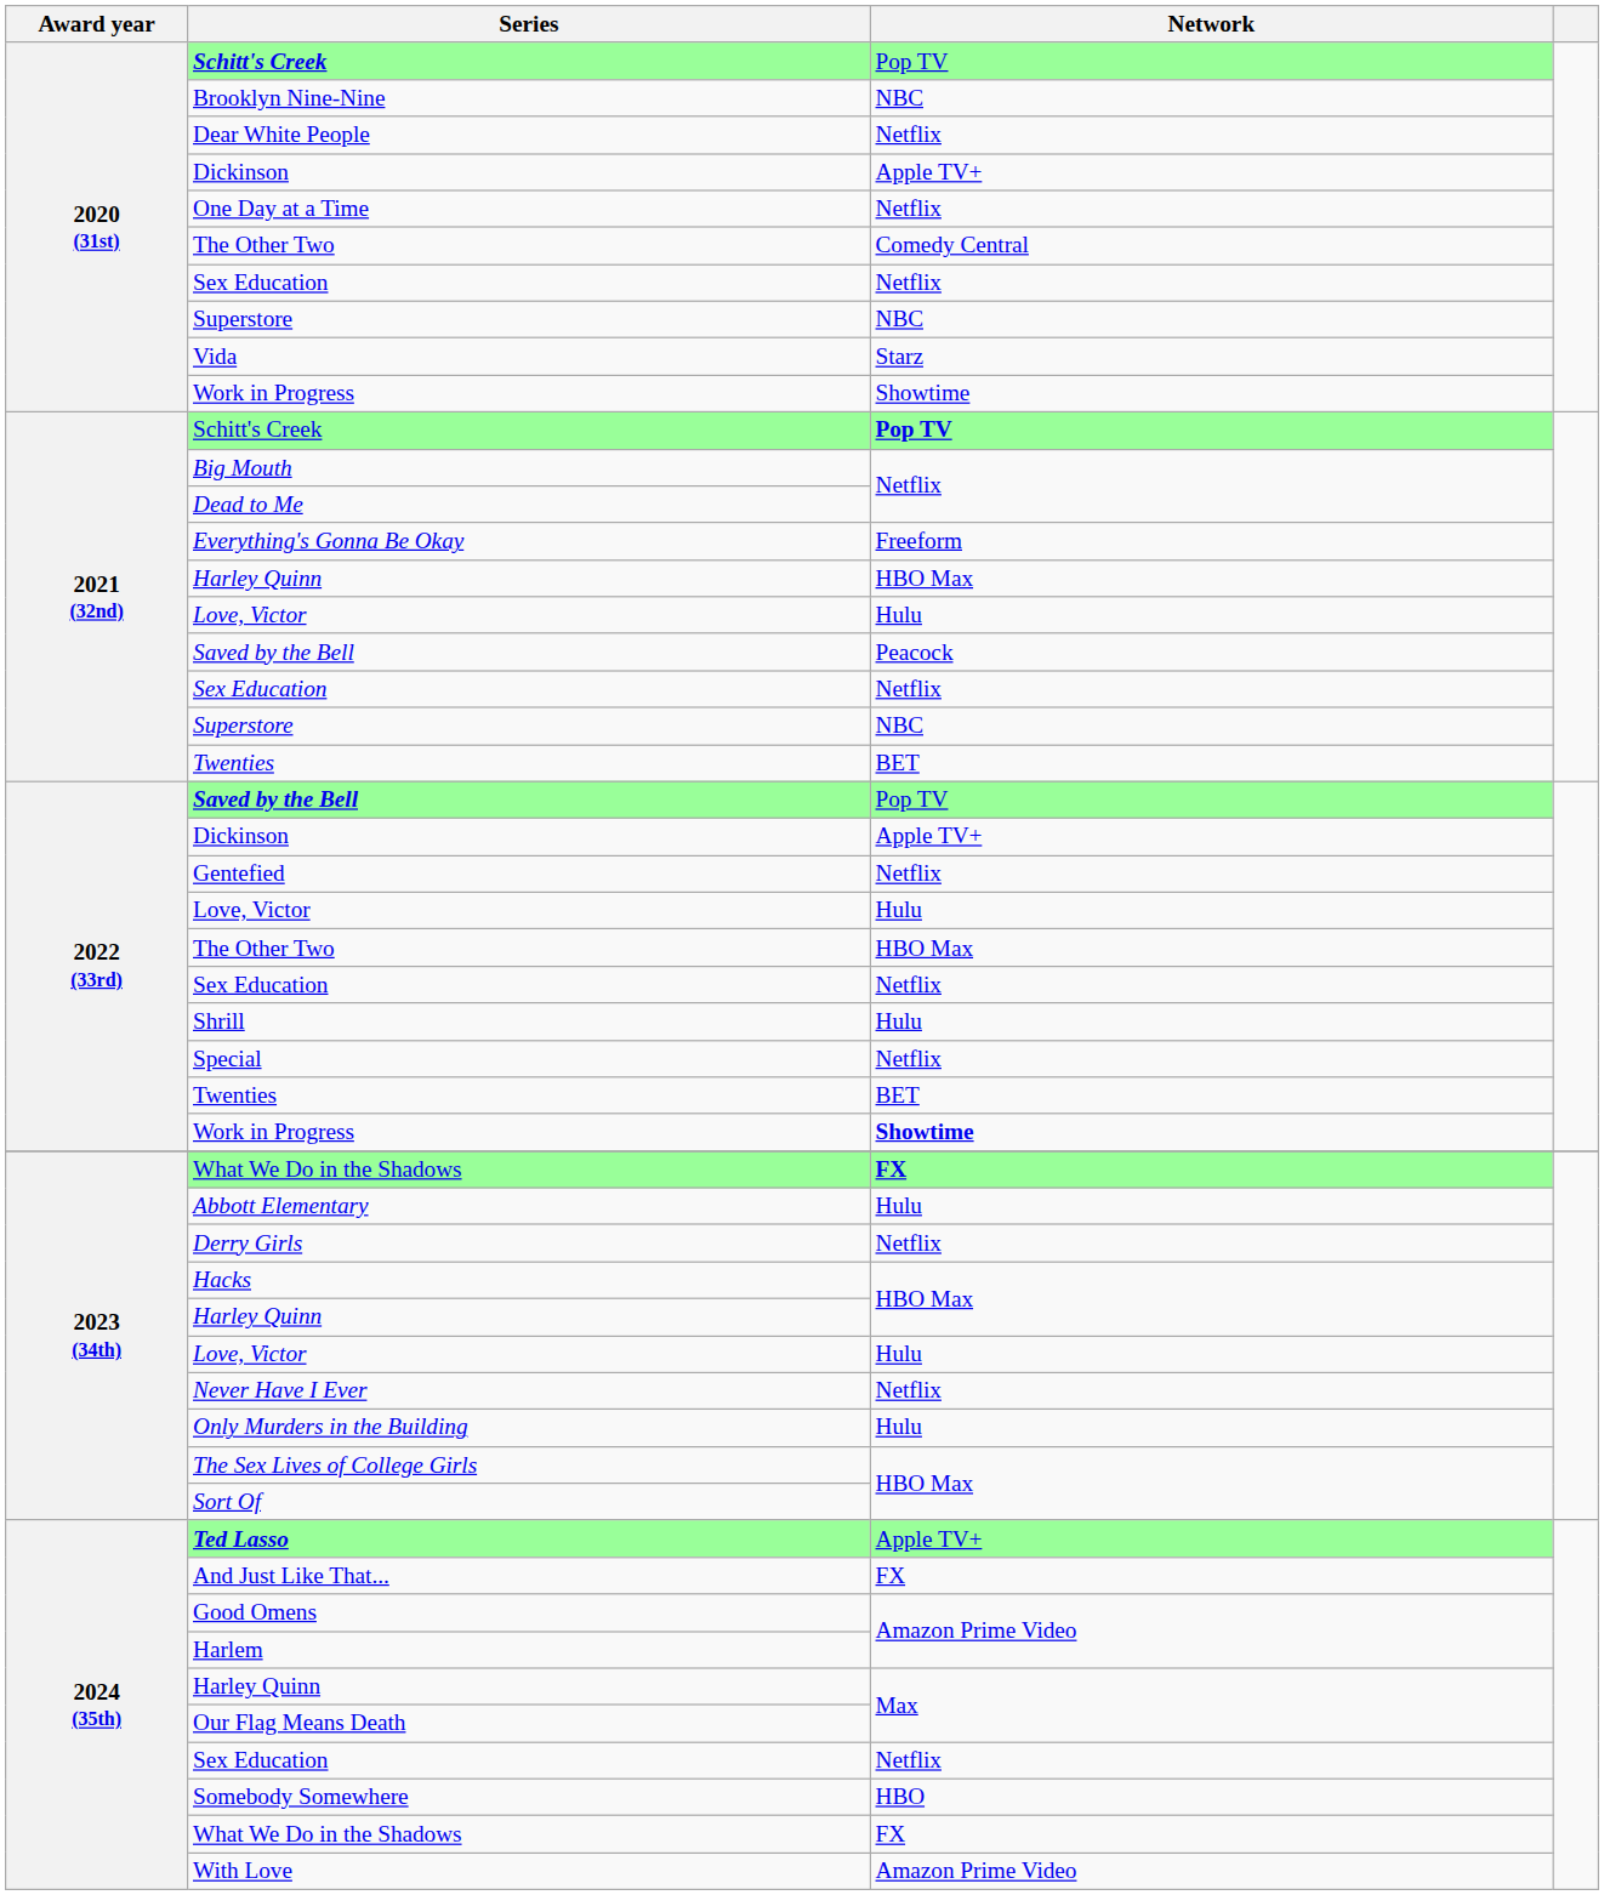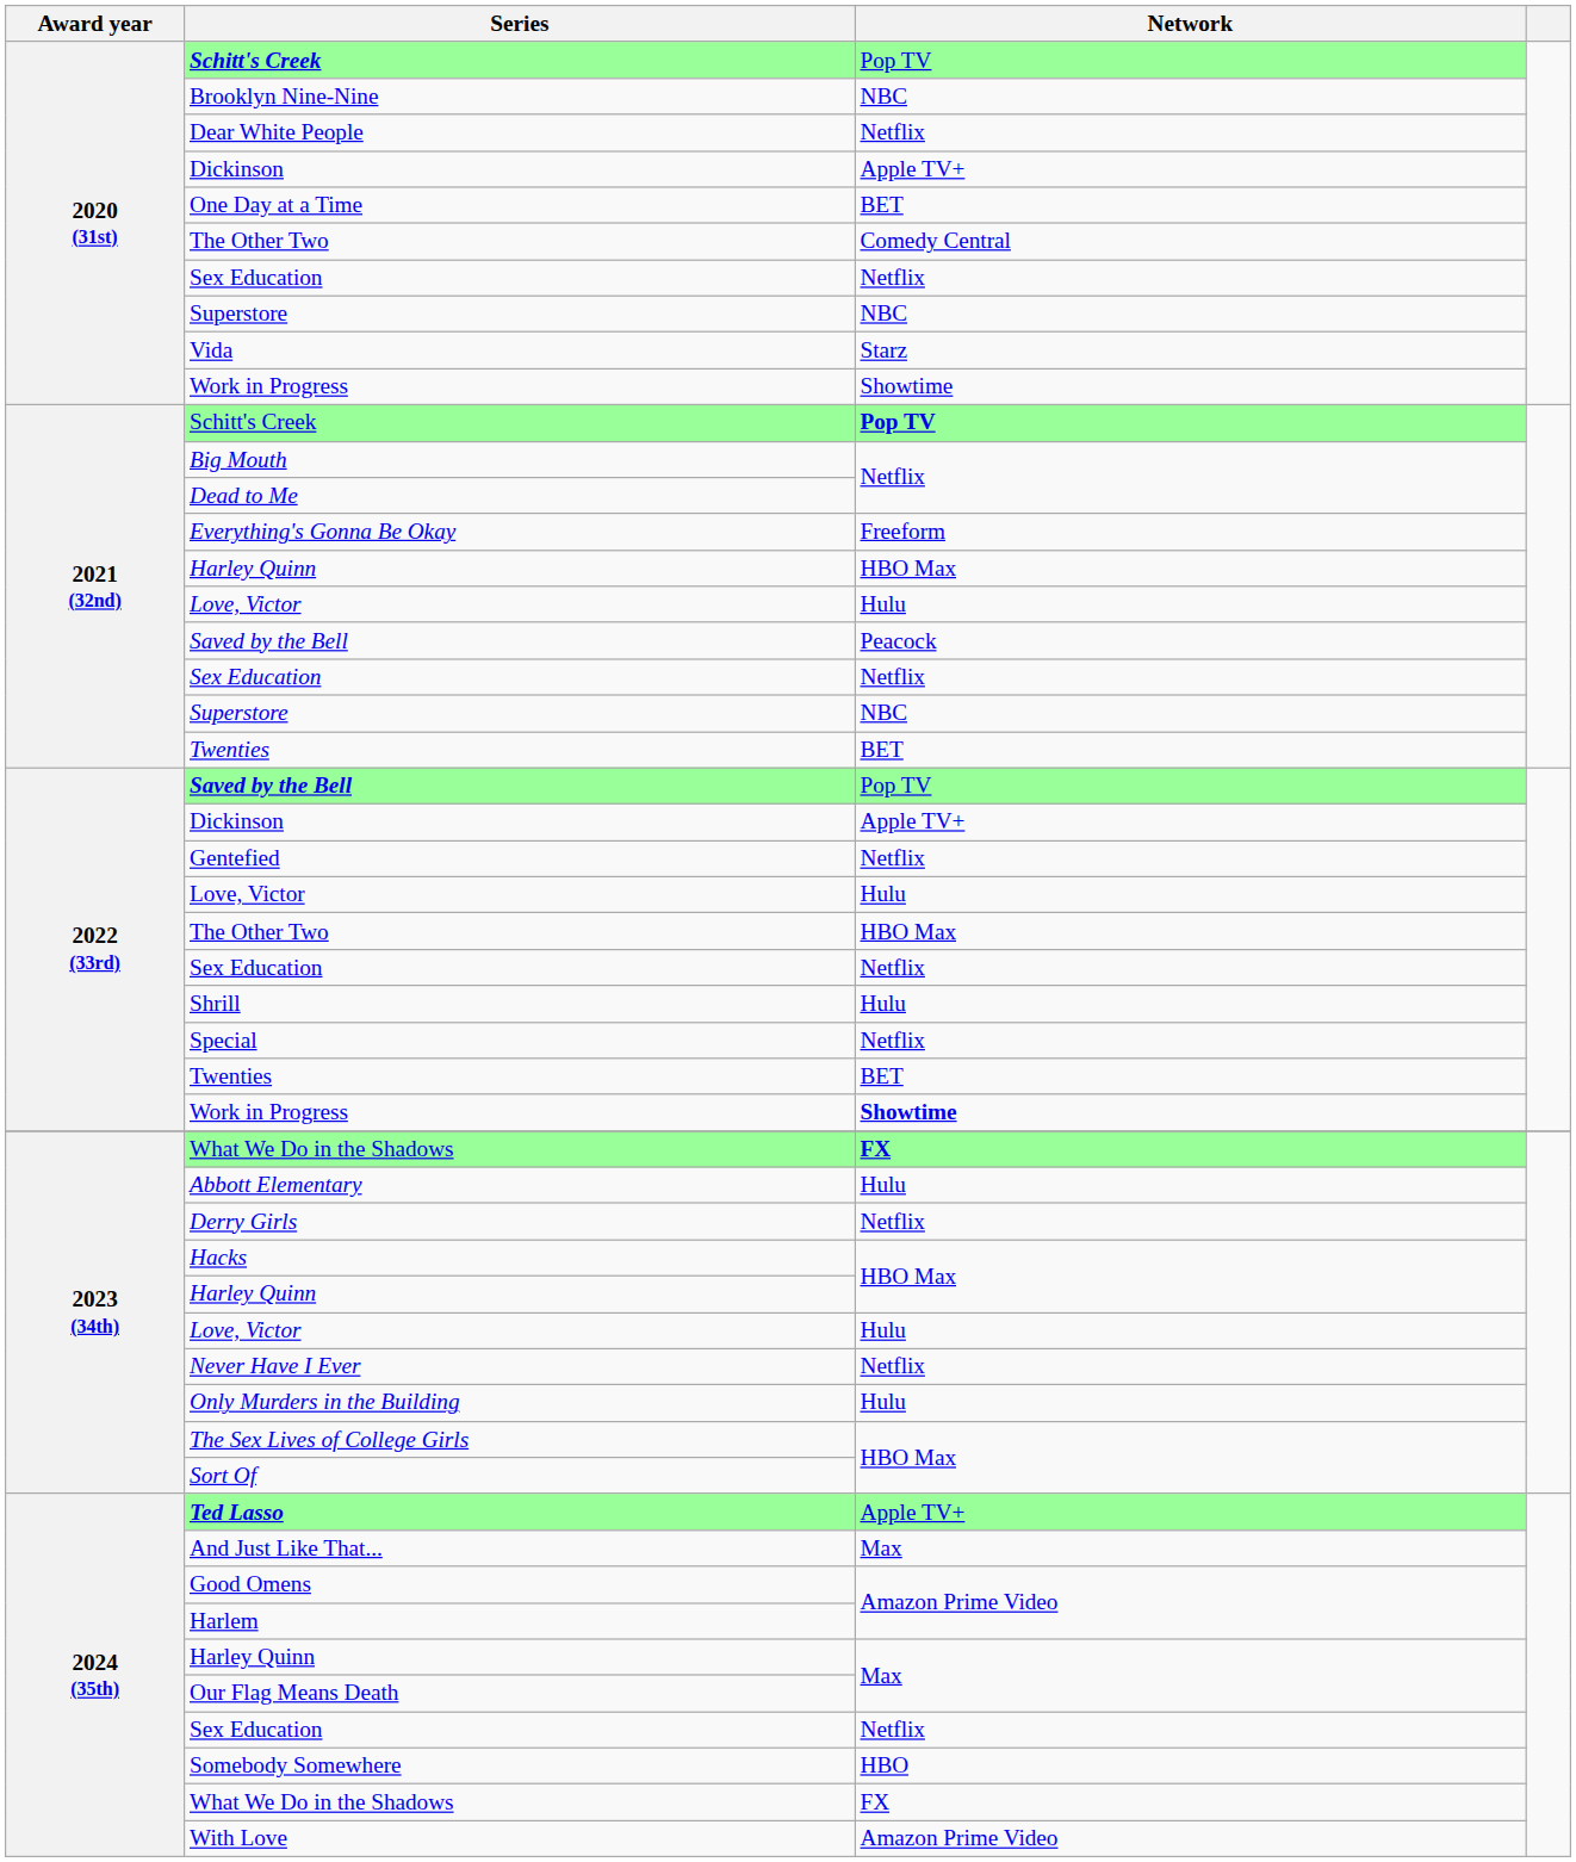 <table class="wikitable sortable">
 <tr>
 <th scope="col" style="width:8%">Award year</th>
 <th scope="col" style="width:30%">Series</th>
 <th scope="col" style="width:30%">Network</th>
 <th scope="col" style="width:2%" class="unsortable"></th>
 </tr>
 <tr>
 <th scope="rowgroup" rowspan="10" style="text-align:center">2020<br><small><a href='#'>(31st)</a></small></th>
 <td style="background:#99ff99;"><strong><em><a href='#'>Schitt's Creek</a><em> <strong></td>
 <td style="background:#99ff99;"></strong><a href='#'>Pop TV</a><strong></td>
 <td rowspan="10" align="center"><br></td>
 </tr>
 <tr>
 <td></em><a href='#'>Brooklyn Nine-Nine</a><em></td>
 <td><a href='#'>NBC</a></td>
 </tr>
 <tr>
 <td></em><a href='#'>Dear White People</a><em></td>
 <td><a href='#'>Netflix</a></td>
 </tr>
 <tr>
 <td></em><a href='#'>Dickinson</a><em></td>
 <td><a href='#'>Apple TV+</a></td>
 </tr>
 <tr>
 <td></em><a href='#'>One Day at a Time</a><em></td>
-<td><a href='#'>Netflix</a></td>
+<td><a href='#'>BET</a></td>
 </tr>
 <tr>
 <td></em><a href='#'>The Other Two</a><em></td>
 <td><a href='#'>Comedy Central</a></td>
 </tr>
 <tr>
 <td></em><a href='#'>Sex Education</a><em></td>
 <td><a href='#'>Netflix</a></td>
 </tr>
 <tr>
 <td></em><a href='#'>Superstore</a><em></td>
 <td><a href='#'>NBC</a></td>
 </tr>
 <tr>
 <td></em><a href='#'>Vida</a><em></td>
 <td><a href='#'>Starz</a></td>
 </tr>
 <tr>
 <td></em><a href='#'>Work in Progress</a><em></td>
 <td><a href='#'>Showtime</a></td>
 </tr>
 <tr>
 <th scope="rowgroup" rowspan="10" style="text-align:center">2021<br><small><a href='#'>(32nd)</a></small></th>
 <td style="background:#99ff99;"></em></strong><a href='#'>Schitt's Creek</a></em> </strong></td>
 <td style="background:#99ff99;"><strong><a href='#'>Pop TV</a></strong></td>
 <td rowspan="10" align="center"><br></td>
 </tr>
 <tr>
 <td><em><a href='#'>Big Mouth</a></em></td>
 <td rowspan=2><a href='#'>Netflix</a></td>
 </tr>
 <tr>
 <td><em><a href='#'>Dead to Me</a></em></td>
 </tr>
 <tr>
 <td><em><a href='#'>Everything's Gonna Be Okay</a></em></td>
 <td><a href='#'>Freeform</a></td>
 </tr>
 <tr>
 <td><em><a href='#'>Harley Quinn</a></em></td>
 <td><a href='#'>HBO Max</a></td>
 </tr>
 <tr>
 <td><em><a href='#'>Love, Victor</a></em></td>
 <td><a href='#'>Hulu</a></td>
 </tr>
 <tr>
 <td><em><a href='#'>Saved by the Bell</a></em></td>
 <td><a href='#'>Peacock</a></td>
 </tr>
 <tr>
 <td><em><a href='#'>Sex Education</a></em></td>
 <td><a href='#'>Netflix</a></td>
 </tr>
 <tr>
 <td><em><a href='#'>Superstore</a></em></td>
 <td><a href='#'>NBC</a></td>
 </tr>
 <tr>
 <td><em><a href='#'>Twenties</a></em></td>
 <td><a href='#'>BET</a></td>
 </tr>
 <tr>
 <th scope="rowgroup" rowspan="10" style="text-align:center">2022<br><small><a href='#'>(33rd)</a></small></th>
 <td style="background:#99ff99;"><strong><em><a href='#'>Saved by the Bell</a><em> <strong></td>
 <td style="background:#99ff99;"></strong><a href='#'>Pop TV</a><strong></td>
 <td rowspan="10" align="center"><br></td>
 </tr>
 <tr>
 <td></em><a href='#'>Dickinson</a><em></td>
 <td><a href='#'>Apple TV+</a></td>
 </tr>
 <tr>
 <td></em><a href='#'>Gentefied</a><em></td>
 <td><a href='#'>Netflix</a></td>
 </tr>
 <tr>
 <td></em><a href='#'>Love, Victor</a><em></td>
 <td><a href='#'>Hulu</a></td>
 </tr>
 <tr>
 <td></em><a href='#'>The Other Two</a><em></td>
 <td><a href='#'>HBO Max</a></td>
 </tr>
 <tr>
 <td></em><a href='#'>Sex Education</a><em></td>
 <td><a href='#'>Netflix</a></td>
 </tr>
 <tr>
 <td></em><a href='#'>Shrill</a><em></td>
 <td><a href='#'>Hulu</a></td>
 </tr>
 <tr>
 <td></em><a href='#'>Special</a><em></td>
 <td><a href='#'>Netflix</a></td>
 </tr>
 <tr>
 <td></em><a href='#'>Twenties</a><em></td>
 <td><a href='#'>BET</a></td>
 </tr>
 <tr>
 <td></em><a href='#'>Work in Progress</a><em></td>
 <td><strong><a href='#'>Showtime</a></strong></td>
 </tr>
 <tr>
 </tr>
 <tr>
 <th scope="rowgroup" rowspan="10" style="text-align:center">2023<br><small><a href='#'>(34th)</a></small></th>
 <td style="background:#99ff99;"></em></strong><a href='#'>What We Do in the Shadows</a></em> </strong></td>
 <td style="background:#99ff99;"><strong><a href='#'>FX</a></strong></td>
 <td rowspan="10" align="center"><br></td>
 </tr>
 <tr>
 <td><em><a href='#'>Abbott Elementary</a></em></td>
 <td><a href='#'>Hulu</a></td>
 </tr>
 <tr>
 <td><em><a href='#'>Derry Girls</a></em></td>
 <td><a href='#'>Netflix</a></td>
 </tr>
 <tr>
 <td><em><a href='#'>Hacks</a></em></td>
 <td rowspan=2><a href='#'>HBO Max</a></td>
 </tr>
 <tr>
 <td><em><a href='#'>Harley Quinn</a></em></td>
 </tr>
 <tr>
 <td><em><a href='#'>Love, Victor</a></em></td>
 <td><a href='#'>Hulu</a></td>
 </tr>
 <tr>
 <td><em><a href='#'>Never Have I Ever</a></em></td>
 <td><a href='#'>Netflix</a></td>
 </tr>
 <tr>
 <td><em><a href='#'>Only Murders in the Building</a></em></td>
 <td><a href='#'>Hulu</a></td>
 </tr>
 <tr>
 <td><em><a href='#'>The Sex Lives of College Girls</a></em></td>
 <td rowspan=2><a href='#'>HBO Max</a></td>
 </tr>
 <tr>
 <td><em><a href='#'>Sort Of</a></em></td>
 </tr>
 <tr>
 <th scope="rowgroup" rowspan="10" style="text-align:center">2024<br><small><a href='#'>(35th)</a> </small></th>
 <td style="background:#99ff99;"><strong><em><a href='#'>Ted Lasso</a><em> <strong></td>
 <td style="background:#99ff99;"><a href='#'>Apple TV+</a></td>
 <td rowspan="10" align=center><br></td>
 </tr>
 <tr>
 <td></em><a href='#'>And Just Like That...</a><em></td>
-<td><a href='#'>FX</a></td>
+<td><a href='#'>Max</a></td>
 </tr>
 <tr>
 <td></em><a href='#'>Good Omens</a><em></td>
 <td rowspan=2><a href='#'>Amazon Prime Video</a></td>
 </tr>
 <tr>
 <td></em><a href='#'>Harlem</a><em></td>
 </tr>
 <tr>
 <td></em><a href='#'>Harley Quinn</a><em></td>
 <td rowspan=2><a href='#'>Max</a></td>
 </tr>
 <tr>
 <td></em><a href='#'>Our Flag Means Death</a><em></td>
 </tr>
 <tr>
 <td></em><a href='#'>Sex Education</a><em></td>
 <td><a href='#'>Netflix</a></td>
 </tr>
 <tr>
 <td></em><a href='#'>Somebody Somewhere</a><em></td>
 <td><a href='#'>HBO</a></td>
 </tr>
 <tr>
 <td></em><a href='#'>What We Do in the Shadows</a><em></td>
 <td><a href='#'>FX</a></td>
 </tr>
 <tr>
 <td></em><a href='#'>With Love</a><em></td>
 <td><a href='#'>Amazon Prime Video</a></td>
 </tr>
 </table>
